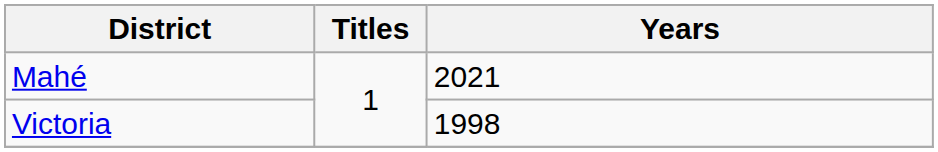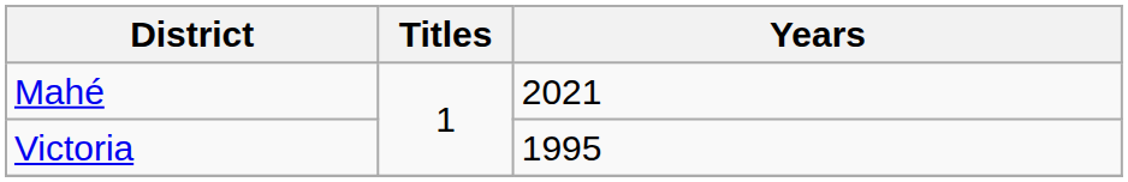 <table class="wikitable " style="font-size: 95%;">
 <tr>
 <th width="150">District</th>
 <th width="50">Titles</th>
 <th width="250">Years</th>
 </tr>
 <tr>
 <td><a href='#'>Mahé</a></td>
 <td rowspan="2" style="text-align: center">1</td>
 <td>2021</td>
 </tr>
 <tr>
 <td><a href='#'>Victoria</a></td>
-<td>1998</td>
+<td>1995</td>
 </tr>
 <tr>
 </tr>
 </table>
